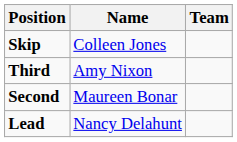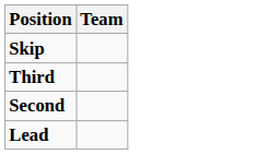 <table class="wikitable">
 <tr>
 <th><strong>Position</strong></th>
-<th><strong>Name</strong></th>
 <th><strong>Team</strong></th>
 </tr>
 <tr>
 <td><strong>Skip</strong></td>
-<td><a href='#'>Colleen Jones</a></td>
 <td></td>
 </tr>
 <tr>
 <td><strong>Third</strong></td>
-<td><a href='#'>Amy Nixon</a></td>
 <td></td>
 </tr>
 <tr>
 <td><strong>Second</strong></td>
-<td><a href='#'>Maureen Bonar</a></td>
 <td></td>
 </tr>
 <tr>
 <td><strong>Lead</strong></td>
-<td><a href='#'>Nancy Delahunt</a></td>
 <td></td>
 </tr>
 </table>
